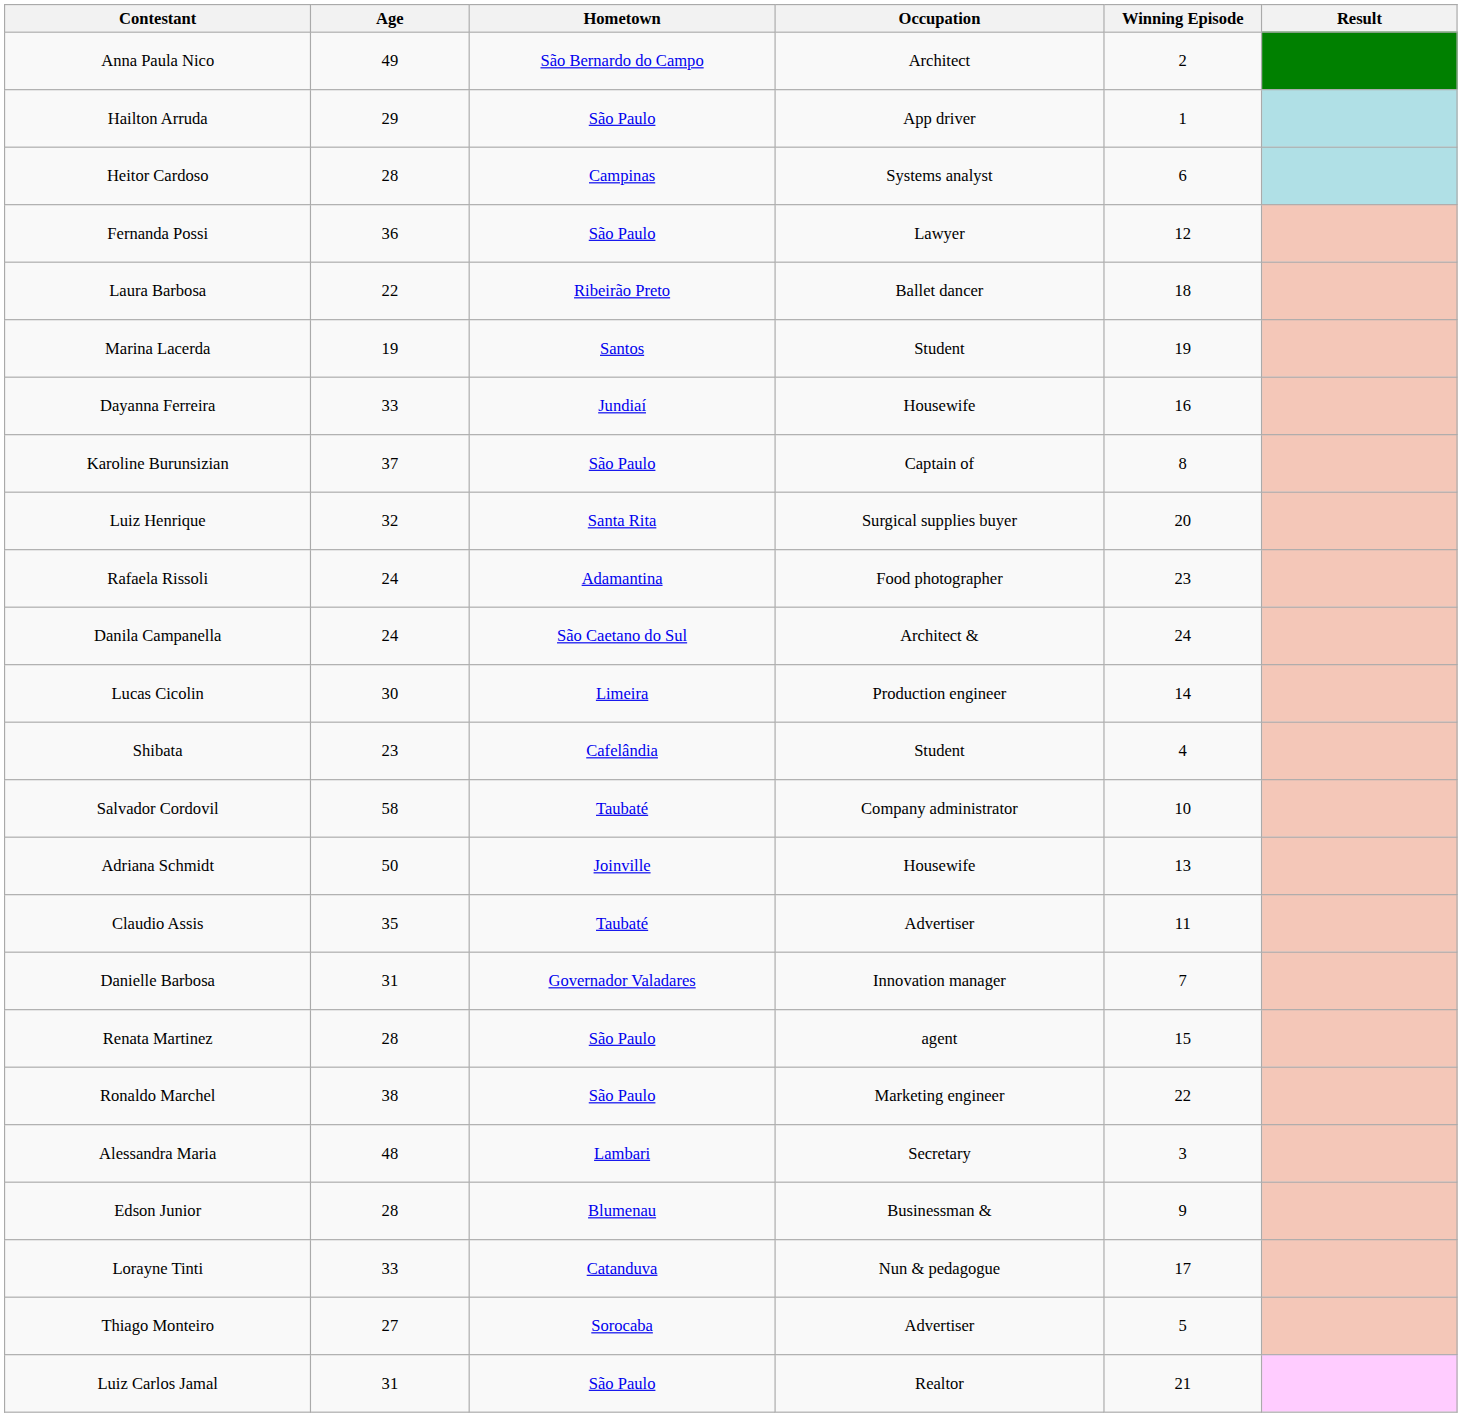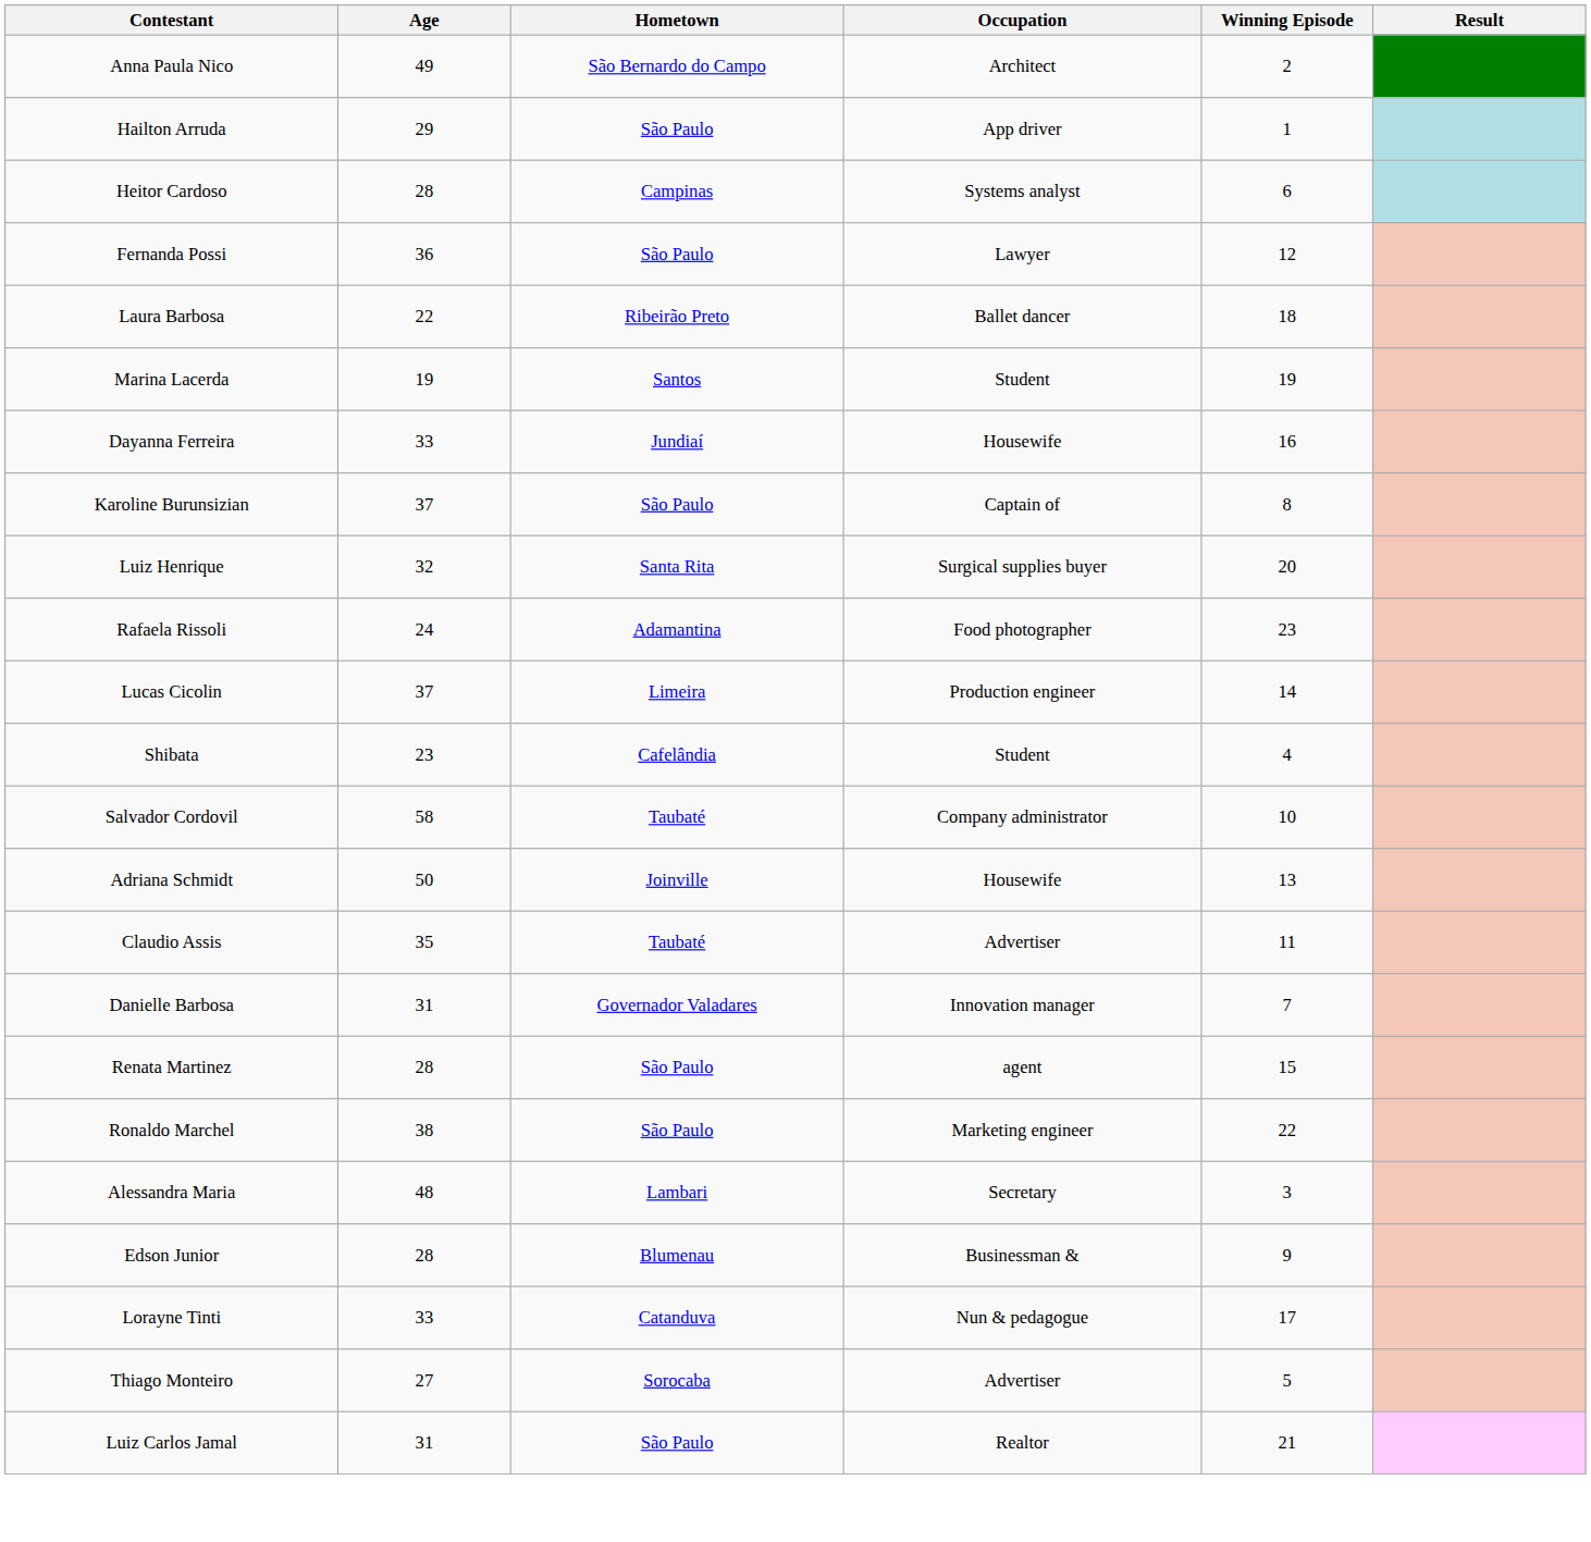 <table class="wikitable sortable" style="margin:1em auto; text-align:center; font-size:90%; width:100%;">
 <tr>
 <th width="200px">Contestant</th>
 <th width="100px">Age</th>
 <th width="200px">Hometown</th>
 <th width="215px">Occupation</th>
 <th width="100px">Winning Episode</th>
 <th width="125px">Result</th>
 </tr>
 <tr style="height:50px">
 <td>Anna Paula Nico</td>
 <td>49</td>
 <td><a href='#'>São Bernardo do Campo</a></td>
 <td>Architect</td>
 <td>2</td>
 <td bgcolor=008000></td>
 </tr>
 <tr style="height:50px">
 <td>Hailton Arruda</td>
 <td>29</td>
 <td><a href='#'>São Paulo</a></td>
 <td>App driver</td>
 <td>1</td>
 <td bgcolor=B0E0E6></td>
 </tr>
 <tr style="height:50px">
 <td>Heitor Cardoso</td>
 <td>28</td>
 <td><a href='#'>Campinas</a></td>
 <td>Systems analyst</td>
 <td>6</td>
 <td bgcolor=B0E0E6></td>
 </tr>
 <tr style="height:50px">
 <td>Fernanda Possi</td>
 <td>36</td>
 <td><a href='#'>São Paulo</a></td>
 <td>Lawyer</td>
 <td>12</td>
 <td bgcolor=F4C7B8></td>
 </tr>
 <tr style="height:50px">
 <td>Laura Barbosa</td>
 <td>22</td>
 <td><a href='#'>Ribeirão Preto</a></td>
 <td>Ballet dancer</td>
 <td>18</td>
 <td bgcolor=F4C7B8></td>
 </tr>
 <tr style="height:50px">
 <td>Marina Lacerda</td>
 <td>19</td>
 <td><a href='#'>Santos</a></td>
 <td>Student</td>
 <td>19</td>
 <td bgcolor=F4C7B8></td>
 </tr>
 <tr style="height:50px">
 <td>Dayanna Ferreira</td>
 <td>33</td>
 <td><a href='#'>Jundiaí</a></td>
 <td>Housewife</td>
 <td>16</td>
 <td bgcolor=F4C7B8></td>
 </tr>
 <tr style="height:50px">
 <td>Karoline Burunsizian</td>
 <td>37</td>
 <td><a href='#'>São Paulo</a></td>
 <td>Captain of </td>
 <td>8</td>
 <td bgcolor=F4C7B8></td>
 </tr>
 <tr style="height:50px">
 <td>Luiz Henrique</td>
 <td>32</td>
 <td><a href='#'>Santa Rita</a></td>
 <td>Surgical supplies buyer</td>
 <td>20</td>
 <td bgcolor=F4C7B8></td>
 </tr>
 <tr style="height:50px">
 <td>Rafaela Rissoli</td>
 <td>24</td>
 <td><a href='#'>Adamantina</a></td>
 <td>Food photographer</td>
 <td>23</td>
 <td bgcolor=F4C7B8></td>
 </tr>
 <tr style="height:50px">
-<td>Danila Campanella</td>
-<td>24</td>
-<td><a href='#'>São Caetano do Sul</a></td>
-<td>Architect & </td>
-<td>24</td>
-<td bgcolor=F4C7B8></td>
-</tr>
-<tr style="height:50px">
 <td>Lucas Cicolin</td>
-<td>30</td>
+<td>37</td>
 <td><a href='#'>Limeira</a></td>
 <td>Production engineer</td>
 <td>14</td>
 <td bgcolor=F4C7B8></td>
 </tr>
 <tr style="height:50px">
 <td> Shibata</td>
 <td>23</td>
 <td><a href='#'>Cafelândia</a></td>
 <td>Student</td>
 <td>4</td>
 <td bgcolor=F4C7B8></td>
 </tr>
 <tr style="height:50px">
 <td>Salvador Cordovil</td>
 <td>58</td>
 <td><a href='#'>Taubaté</a></td>
 <td>Company administrator</td>
 <td>10</td>
 <td bgcolor=F4C7B8></td>
 </tr>
 <tr style="height:50px">
 <td>Adriana Schmidt</td>
 <td>50</td>
 <td><a href='#'>Joinville</a></td>
 <td>Housewife</td>
 <td>13</td>
 <td bgcolor=F4C7B8></td>
 </tr>
 <tr style="height:50px">
 <td>Claudio Assis</td>
 <td>35</td>
 <td><a href='#'>Taubaté</a></td>
 <td>Advertiser</td>
 <td>11</td>
 <td bgcolor=F4C7B8></td>
 </tr>
 <tr style="height:50px">
 <td>Danielle Barbosa</td>
 <td>31</td>
 <td><a href='#'>Governador Valadares</a></td>
 <td>Innovation manager</td>
 <td>7</td>
 <td bgcolor=F4C7B8></td>
 </tr>
 <tr style="height:50px">
 <td>Renata Martinez</td>
 <td>28</td>
 <td><a href='#'>São Paulo</a></td>
 <td> agent</td>
 <td>15</td>
 <td bgcolor=F4C7B8></td>
 </tr>
 <tr style="height:50px">
 <td>Ronaldo Marchel</td>
 <td>38</td>
 <td><a href='#'>São Paulo</a></td>
 <td>Marketing engineer</td>
 <td>22</td>
 <td bgcolor=F4C7B8></td>
 </tr>
 <tr style="height:50px">
 <td>Alessandra Maria</td>
 <td>48</td>
 <td><a href='#'>Lambari</a></td>
 <td>Secretary</td>
 <td>3</td>
 <td bgcolor=F4C7B8></td>
 </tr>
 <tr style="height:50px">
 <td>Edson Junior</td>
 <td>28</td>
 <td><a href='#'>Blumenau</a></td>
 <td>Businessman & </td>
 <td>9</td>
 <td bgcolor=F4C7B8></td>
 </tr>
 <tr style="height:50px">
 <td>Lorayne Tinti</td>
 <td>33</td>
 <td><a href='#'>Catanduva</a></td>
 <td>Nun & pedagogue</td>
 <td>17</td>
 <td bgcolor=F4C7B8></td>
 </tr>
 <tr style="height:50px">
 <td>Thiago Monteiro</td>
 <td>27</td>
 <td><a href='#'>Sorocaba</a></td>
 <td>Advertiser</td>
 <td>5</td>
 <td bgcolor=F4C7B8></td>
 </tr>
 <tr style="height:50px">
 <td>Luiz Carlos Jamal</td>
 <td>31</td>
 <td><a href='#'>São Paulo</a></td>
 <td>Realtor</td>
 <td>21</td>
 <td bgcolor=FFCCFF></td>
 </tr>
 </table>
